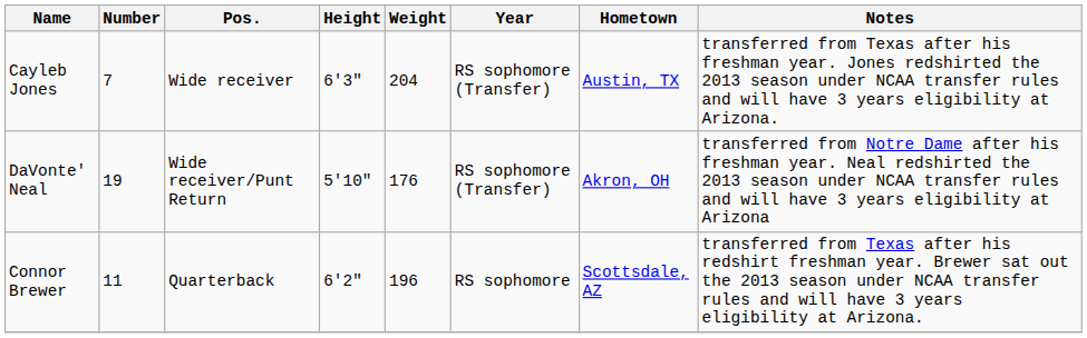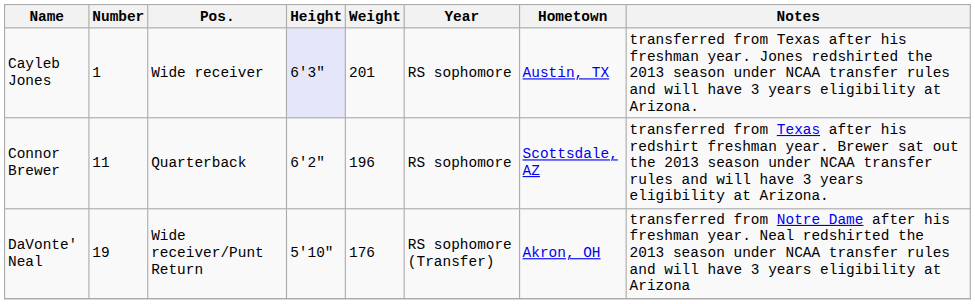 <table class="wikitable sortable" border="1">
 <tr>
 <th>Name</th>
 <th>Number</th>
 <th>Pos.</th>
 <th>Height</th>
 <th>Weight</th>
 <th>Year</th>
 <th>Hometown</th>
 <th class="unsortable">Notes</th>
 </tr>
 <tr>
 <td sortname>Cayleb Jones</td>
-<td>7</td>
+<td>1</td>
 <td>Wide receiver</td>
-<td>6'3"</td>
-<td>204</td>
-<td>RS sophomore (Transfer)</td>
+<td style="background: lavender;">6'3"</td>
+<td>201</td>
+<td>RS sophomore</td>
 <td><a href='#'>Austin, TX</a></td>
 <td>transferred from Texas after his freshman year. Jones redshirted the 2013 season under NCAA transfer rules and will have 3 years eligibility at Arizona.</td>
+</tr>
+<tr>
+<td sortname>Connor Brewer</td>
+<td>11</td>
+<td>Quarterback</td>
+<td>6'2"</td>
+<td>196</td>
+<td>RS sophomore</td>
+<td><a href='#'>Scottsdale, AZ</a></td>
+<td>transferred from <a href='#'>Texas</a> after his redshirt freshman year. Brewer sat out the 2013 season under NCAA transfer rules and will have 3 years eligibility at Arizona.</td>
 </tr>
 <tr>
 <td sortname>DaVonte' Neal</td>
 <td>19</td>
 <td>Wide receiver/Punt Return</td>
 <td>5'10"</td>
 <td>176</td>
 <td>RS sophomore (Transfer)</td>
 <td><a href='#'>Akron, OH</a></td>
 <td>transferred from <a href='#'>Notre Dame</a> after his freshman year. Neal redshirted the 2013 season under NCAA transfer rules and will have 3 years eligibility at Arizona</td>
 </tr>
 <tr>
-<td sortname>Connor Brewer</td>
-<td>11</td>
-<td>Quarterback</td>
-<td>6'2"</td>
-<td>196</td>
-<td>RS sophomore</td>
-<td><a href='#'>Scottsdale, AZ</a></td>
-<td>transferred from <a href='#'>Texas</a> after his redshirt freshman year. Brewer sat out the 2013 season under NCAA transfer rules and will have 3 years eligibility at Arizona.</td>
-</tr>
-<tr>
 </tr>
 </table>
